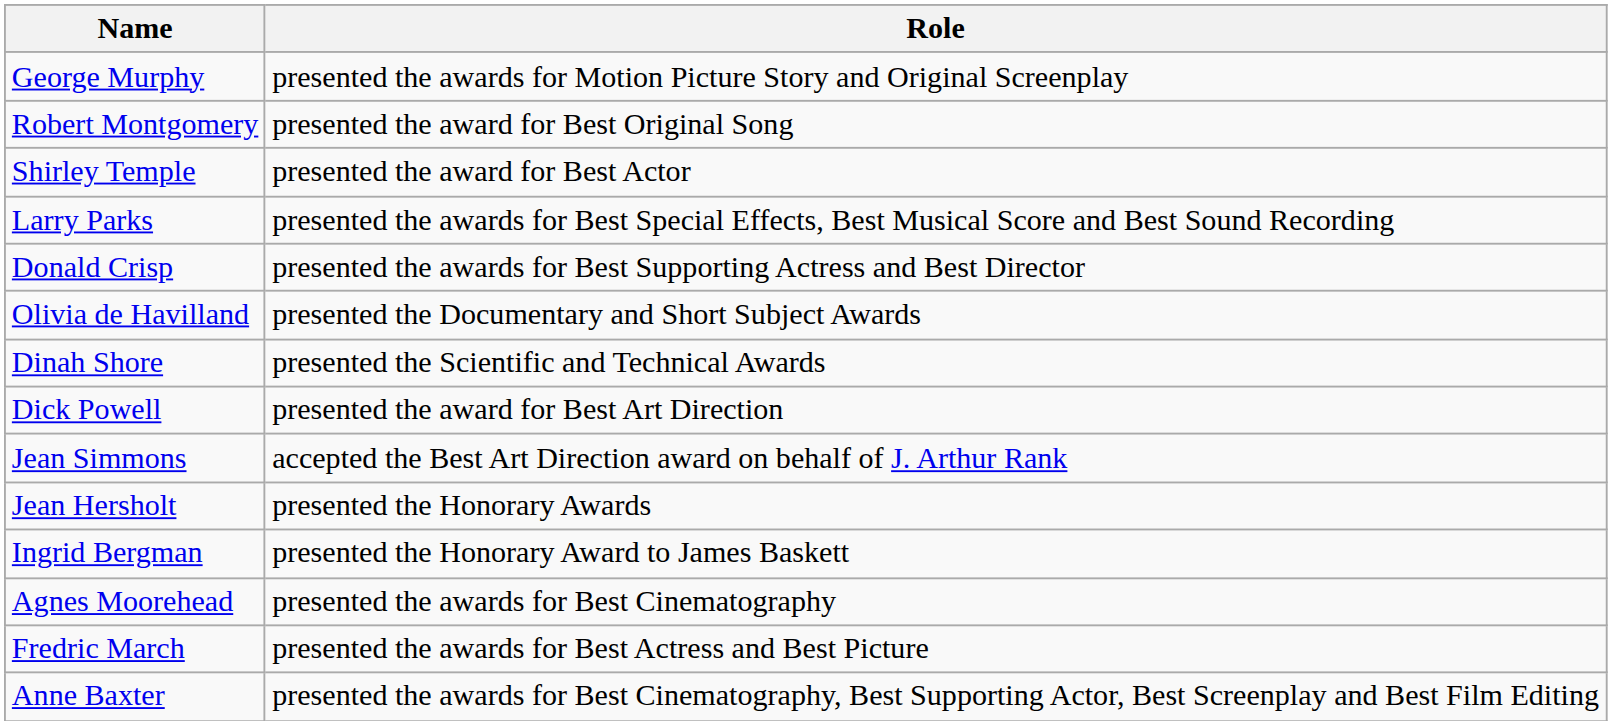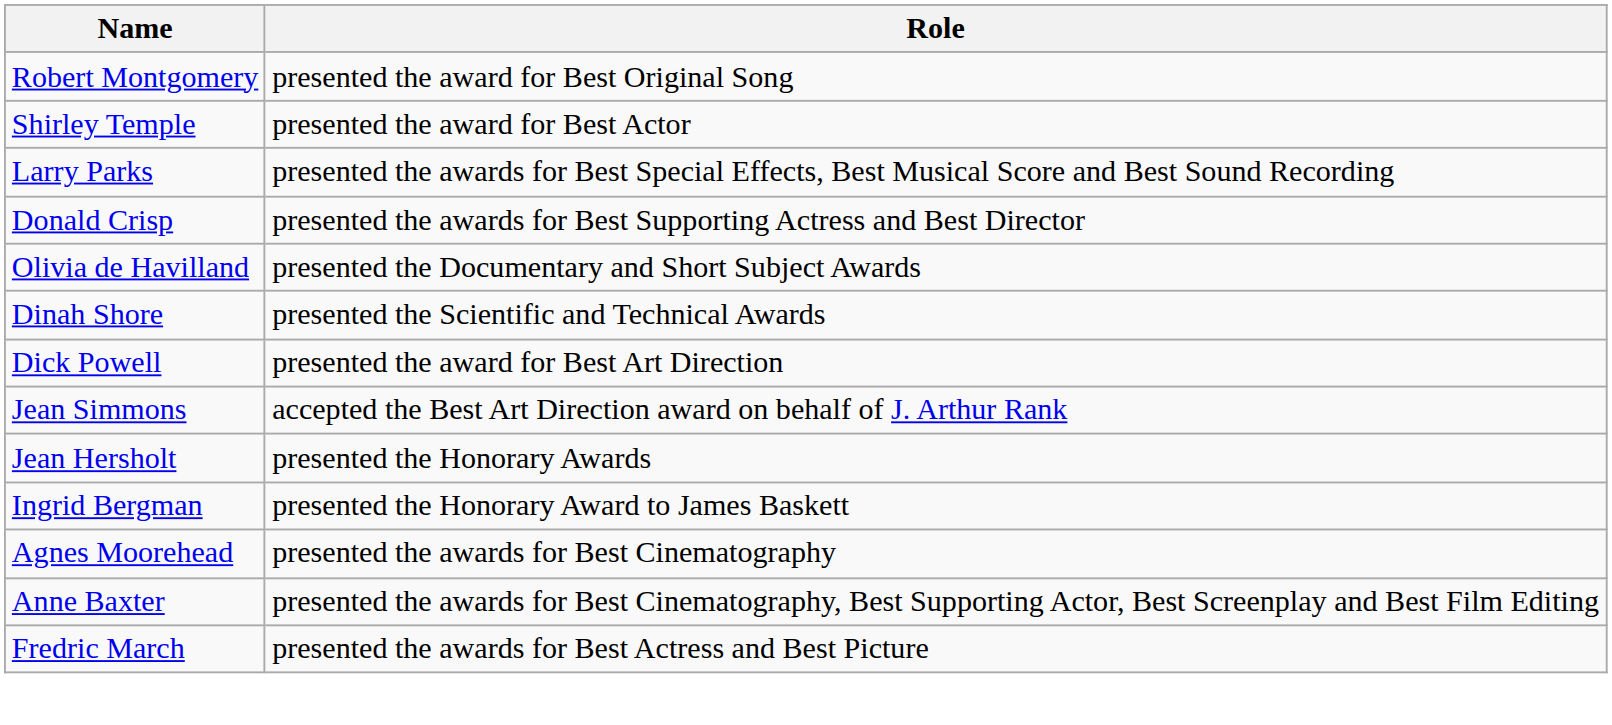 <table class="wikitable">
 <tr>
 <th>Name</th>
 <th>Role</th>
-</tr>
-<tr>
-<td><a href='#'>George Murphy</a></td>
-<td>presented the awards for Motion Picture Story and Original Screenplay</td>
 </tr>
 <tr>
 <td><a href='#'>Robert Montgomery</a></td>
 <td>presented the award for Best Original Song</td>
 </tr>
 <tr>
 <td><a href='#'>Shirley Temple</a></td>
 <td>presented the award for Best Actor</td>
 </tr>
 <tr>
 <td><a href='#'>Larry Parks</a></td>
 <td>presented the awards for Best Special Effects, Best Musical Score and Best Sound Recording</td>
 </tr>
 <tr>
 <td><a href='#'>Donald Crisp</a></td>
 <td>presented the awards for Best Supporting Actress and Best Director</td>
 </tr>
 <tr>
 <td><a href='#'>Olivia de Havilland</a></td>
 <td>presented the Documentary and Short Subject Awards</td>
 </tr>
 <tr>
 <td><a href='#'>Dinah Shore</a></td>
 <td>presented the Scientific and Technical Awards</td>
 </tr>
 <tr>
 <td><a href='#'>Dick Powell</a></td>
 <td>presented the award for Best Art Direction</td>
 </tr>
 <tr>
 <td><a href='#'>Jean Simmons</a></td>
 <td>accepted the Best Art Direction award on behalf of <a href='#'>J. Arthur Rank</a></td>
 </tr>
 <tr>
 <td><a href='#'>Jean Hersholt</a></td>
 <td>presented the Honorary Awards</td>
 </tr>
 <tr>
 <td><a href='#'>Ingrid Bergman</a></td>
 <td>presented the Honorary Award to James Baskett</td>
 </tr>
 <tr>
 <td><a href='#'>Agnes Moorehead</a></td>
 <td>presented the awards for Best Cinematography</td>
 </tr>
 <tr>
+<td><a href='#'>Anne Baxter</a></td>
+<td>presented the awards for Best Cinematography, Best Supporting Actor, Best Screenplay and Best Film Editing</td>
+</tr>
+<tr>
 <td><a href='#'>Fredric March</a></td>
 <td>presented the awards for Best Actress and Best Picture</td>
 </tr>
-<tr>
-<td><a href='#'>Anne Baxter</a></td>
-<td>presented the awards for Best Cinematography, Best Supporting Actor, Best Screenplay and Best Film Editing</td>
-</tr>
 </table>
